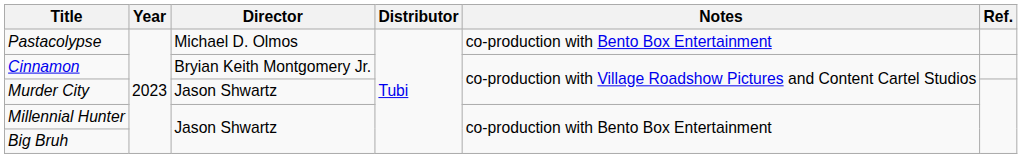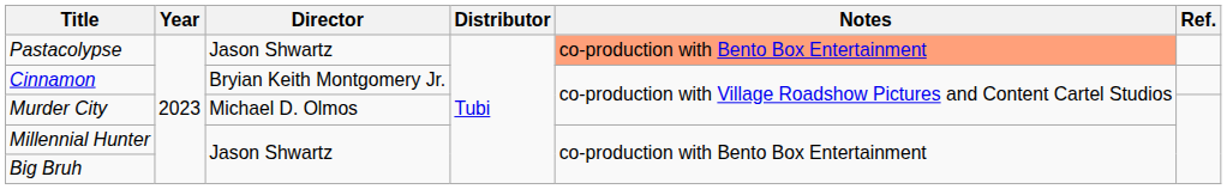 <table class="wikitable">
 <tr>
 <th>Title</th>
 <th>Year</th>
 <th>Director</th>
 <th>Distributor</th>
 <th>Notes</th>
 <th>Ref.</th>
 </tr>
 <tr>
 <td><em>Pastacolypse</em></td>
 <td rowspan="5">2023</td>
-<td>Michael D. Olmos</td>
+<td>Jason Shwartz</td>
 <td rowspan="5"><a href='#'>Tubi</a></td>
-<td>co-production with <a href='#'>Bento Box Entertainment</a></td>
+<td style="background: lightsalmon;">co-production with <a href='#'>Bento Box Entertainment</a></td>
 <td></td>
 </tr>
 <tr>
 <td><em><a href='#'>Cinnamon</a></em></td>
 <td>Bryian Keith Montgomery Jr.</td>
 <td rowspan="2">co-production with <a href='#'>Village Roadshow Pictures</a> and Content Cartel Studios</td>
 <td></td>
 </tr>
 <tr>
 <td><em>Murder City</em></td>
-<td>Jason Shwartz</td>
+<td>Michael D. Olmos</td>
 </tr>
 <tr>
 <td><em>Millennial Hunter</em></td>
 <td rowspan="2">Jason Shwartz</td>
 <td rowspan="2">co-production with Bento Box Entertainment</td>
 </tr>
 <tr>
 <td><em>Big Bruh</em></td>
 </tr>
 </table>
